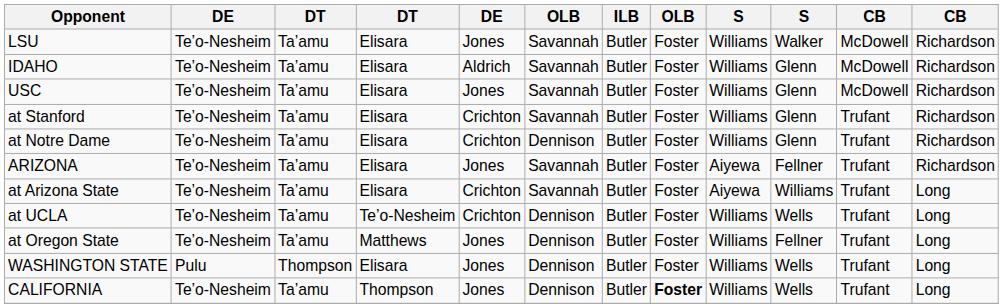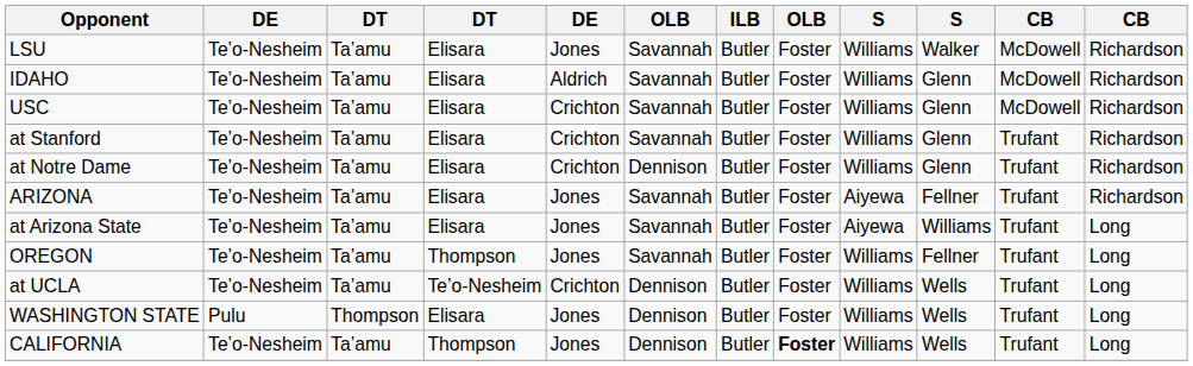 <table class="wikitable">
 <tr>
 <th>Opponent</th>
 <th>DE</th>
 <th>DT</th>
 <th>DT</th>
 <th>DE</th>
 <th>OLB</th>
 <th>ILB</th>
 <th>OLB</th>
 <th>S</th>
 <th>S</th>
 <th>CB</th>
 <th>CB</th>
 </tr>
 <tr>
 <td>LSU</td>
 <td>Te’o-Nesheim</td>
 <td>Ta’amu</td>
 <td>Elisara</td>
 <td>Jones</td>
 <td>Savannah</td>
 <td>Butler</td>
 <td>Foster</td>
 <td>Williams</td>
 <td>Walker</td>
 <td>McDowell</td>
 <td>Richardson</td>
 </tr>
 <tr>
 <td>IDAHO</td>
 <td>Te’o-Nesheim</td>
 <td>Ta’amu</td>
 <td>Elisara</td>
 <td>Aldrich</td>
 <td>Savannah</td>
 <td>Butler</td>
 <td>Foster</td>
 <td>Williams</td>
 <td>Glenn</td>
 <td>McDowell</td>
 <td>Richardson</td>
 </tr>
 <tr>
 <td>USC</td>
 <td>Te’o-Nesheim</td>
 <td>Ta’amu</td>
 <td>Elisara</td>
-<td>Jones</td>
+<td>Crichton</td>
 <td>Savannah</td>
 <td>Butler</td>
 <td>Foster</td>
 <td>Williams</td>
 <td>Glenn</td>
 <td>McDowell</td>
 <td>Richardson</td>
 </tr>
 <tr>
 <td>at Stanford</td>
 <td>Te’o-Nesheim</td>
 <td>Ta’amu</td>
 <td>Elisara</td>
 <td>Crichton</td>
 <td>Savannah</td>
 <td>Butler</td>
 <td>Foster</td>
 <td>Williams</td>
 <td>Glenn</td>
 <td>Trufant</td>
 <td>Richardson</td>
 </tr>
 <tr>
 <td>at Notre Dame</td>
 <td>Te’o-Nesheim</td>
 <td>Ta’amu</td>
 <td>Elisara</td>
 <td>Crichton</td>
 <td>Dennison</td>
 <td>Butler</td>
 <td>Foster</td>
 <td>Williams</td>
 <td>Glenn</td>
 <td>Trufant</td>
 <td>Richardson</td>
 </tr>
 <tr>
 <td>ARIZONA</td>
 <td>Te’o-Nesheim</td>
 <td>Ta’amu</td>
 <td>Elisara</td>
 <td>Jones</td>
 <td>Savannah</td>
 <td>Butler</td>
 <td>Foster</td>
 <td>Aiyewa</td>
 <td>Fellner</td>
 <td>Trufant</td>
 <td>Richardson</td>
 </tr>
 <tr>
 <td>at Arizona State</td>
 <td>Te’o-Nesheim</td>
 <td>Ta’amu</td>
 <td>Elisara</td>
-<td>Crichton</td>
+<td>Jones</td>
 <td>Savannah</td>
 <td>Butler</td>
 <td>Foster</td>
 <td>Aiyewa</td>
 <td>Williams</td>
+<td>Trufant</td>
+<td>Long</td>
+</tr>
+<tr>
+<td>OREGON</td>
+<td>Te’o-Nesheim</td>
+<td>Ta’amu</td>
+<td>Thompson</td>
+<td>Jones</td>
+<td>Savannah</td>
+<td>Butler</td>
+<td>Foster</td>
+<td>Williams</td>
+<td>Fellner</td>
 <td>Trufant</td>
 <td>Long</td>
 </tr>
 <tr>
 <td>at UCLA</td>
 <td>Te’o-Nesheim</td>
 <td>Ta’amu</td>
 <td>Te’o-Nesheim</td>
 <td>Crichton</td>
 <td>Dennison</td>
 <td>Butler</td>
 <td>Foster</td>
 <td>Williams</td>
 <td>Wells</td>
-<td>Trufant</td>
-<td>Long</td>
-</tr>
-<tr>
-<td>at Oregon State</td>
-<td>Te’o-Nesheim</td>
-<td>Ta’amu</td>
-<td>Matthews</td>
-<td>Jones</td>
-<td>Dennison</td>
-<td>Butler</td>
-<td>Foster</td>
-<td>Williams</td>
-<td>Fellner</td>
 <td>Trufant</td>
 <td>Long</td>
 </tr>
 <tr>
 <td>WASHINGTON STATE</td>
 <td>Pulu</td>
 <td>Thompson</td>
 <td>Elisara</td>
 <td>Jones</td>
 <td>Dennison</td>
 <td>Butler</td>
 <td>Foster</td>
 <td>Williams</td>
 <td>Wells</td>
 <td>Trufant</td>
 <td>Long</td>
 </tr>
 <tr>
 <td>CALIFORNIA</td>
 <td>Te’o-Nesheim</td>
 <td>Ta’amu</td>
 <td>Thompson</td>
 <td>Jones</td>
 <td>Dennison</td>
 <td>Butler</td>
 <td><strong>Foster</strong></td>
 <td>Williams</td>
 <td>Wells</td>
 <td>Trufant</td>
 <td>Long</td>
 </tr>
 <tr>
 </tr>
 </table>
